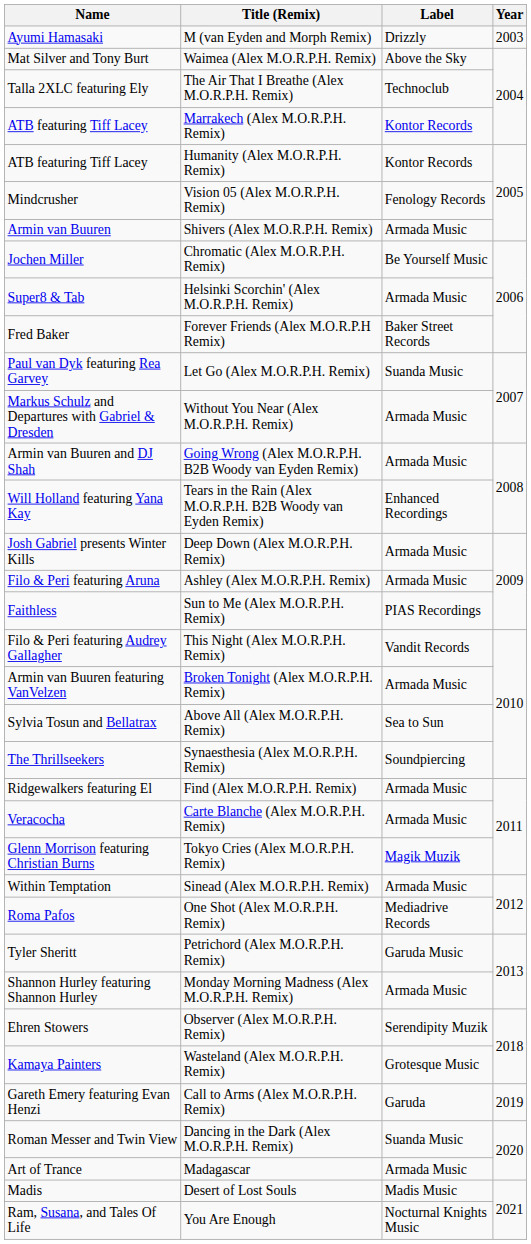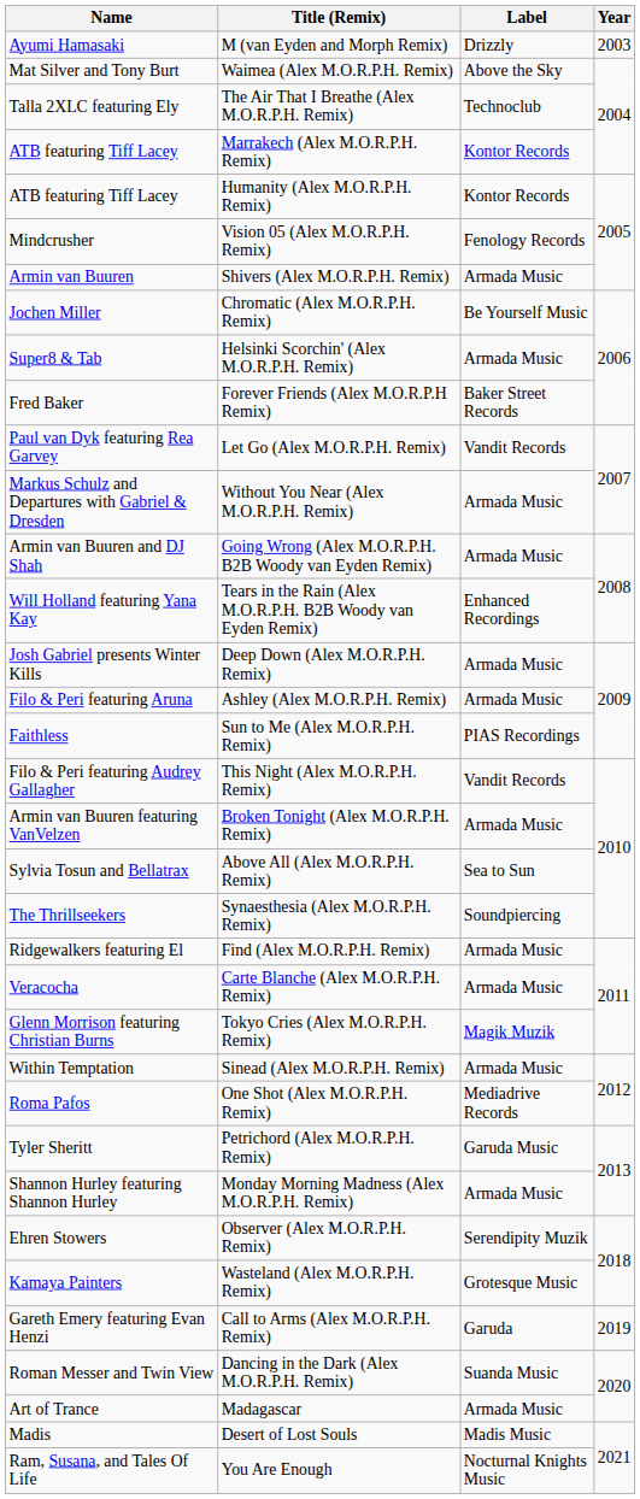 <table class="wikitable plainrowheaders plainrowheaders">
 <tr>
 <th>Name</th>
 <th>Title (Remix)</th>
 <th>Label</th>
 <th>Year</th>
 </tr>
 <tr>
 <td><a href='#'>Ayumi Hamasaki</a></td>
 <td>M (van Eyden and Morph Remix)</td>
 <td>Drizzly</td>
 <td>2003</td>
 </tr>
 <tr>
 <td>Mat Silver and Tony Burt</td>
 <td>Waimea (Alex M.O.R.P.H. Remix)</td>
 <td>Above the Sky</td>
 <td rowspan="3">2004</td>
 </tr>
 <tr>
 <td>Talla 2XLC featuring Ely</td>
 <td>The Air That I Breathe (Alex M.O.R.P.H. Remix)</td>
 <td>Technoclub</td>
 </tr>
 <tr>
 <td><a href='#'>ATB</a> featuring <a href='#'>Tiff Lacey</a></td>
 <td><a href='#'>Marrakech</a> (Alex M.O.R.P.H. Remix)</td>
 <td><a href='#'>Kontor Records</a></td>
 </tr>
 <tr>
 <td>ATB featuring Tiff Lacey</td>
 <td>Humanity (Alex M.O.R.P.H. Remix)</td>
 <td>Kontor Records</td>
 <td rowspan="3">2005</td>
 </tr>
 <tr>
 <td>Mindcrusher</td>
 <td>Vision 05 (Alex M.O.R.P.H. Remix)</td>
 <td>Fenology Records</td>
 </tr>
 <tr>
 <td><a href='#'>Armin van Buuren</a></td>
 <td>Shivers (Alex M.O.R.P.H. Remix)</td>
 <td>Armada Music</td>
 </tr>
 <tr>
 <td><a href='#'>Jochen Miller</a></td>
 <td>Chromatic (Alex M.O.R.P.H. Remix)</td>
 <td>Be Yourself Music</td>
 <td rowspan="3">2006</td>
 </tr>
 <tr>
 <td><a href='#'>Super8 & Tab</a></td>
 <td>Helsinki Scorchin' (Alex M.O.R.P.H. Remix)</td>
 <td>Armada Music</td>
 </tr>
 <tr>
 <td>Fred Baker</td>
 <td>Forever Friends (Alex M.O.R.P.H Remix)</td>
 <td>Baker Street Records</td>
 </tr>
 <tr>
 <td><a href='#'>Paul van Dyk</a> featuring <a href='#'>Rea Garvey</a></td>
 <td>Let Go (Alex M.O.R.P.H. Remix)</td>
-<td>Suanda Music</td>
+<td>Vandit Records</td>
 <td rowspan="2">2007</td>
 </tr>
 <tr>
 <td><a href='#'>Markus Schulz</a> and Departures with <a href='#'>Gabriel & Dresden</a></td>
 <td>Without You Near (Alex M.O.R.P.H. Remix)</td>
 <td>Armada Music</td>
 </tr>
 <tr>
 <td>Armin van Buuren and <a href='#'>DJ Shah</a></td>
 <td><a href='#'>Going Wrong</a> (Alex M.O.R.P.H. B2B Woody van Eyden Remix)</td>
 <td>Armada Music</td>
 <td rowspan="2">2008</td>
 </tr>
 <tr>
 <td><a href='#'>Will Holland</a> featuring <a href='#'>Yana Kay</a></td>
 <td>Tears in the Rain (Alex M.O.R.P.H. B2B Woody van Eyden Remix)</td>
 <td>Enhanced Recordings</td>
 </tr>
 <tr>
 <td><a href='#'>Josh Gabriel</a> presents Winter Kills</td>
 <td>Deep Down (Alex M.O.R.P.H. Remix)</td>
 <td>Armada Music</td>
 <td rowspan="3">2009</td>
 </tr>
 <tr>
 <td><a href='#'>Filo & Peri</a> featuring <a href='#'>Aruna</a></td>
 <td>Ashley (Alex M.O.R.P.H. Remix)</td>
 <td>Armada Music</td>
 </tr>
 <tr>
 <td><a href='#'>Faithless</a></td>
 <td>Sun to Me (Alex M.O.R.P.H. Remix)</td>
 <td>PIAS Recordings</td>
 </tr>
 <tr>
 <td>Filo & Peri featuring <a href='#'>Audrey Gallagher</a></td>
 <td>This Night (Alex M.O.R.P.H. Remix)</td>
 <td>Vandit Records</td>
 <td rowspan="4">2010</td>
 </tr>
 <tr>
 <td>Armin van Buuren featuring <a href='#'>VanVelzen</a></td>
 <td><a href='#'>Broken Tonight</a> (Alex M.O.R.P.H. Remix)</td>
 <td>Armada Music</td>
 </tr>
 <tr>
 <td>Sylvia Tosun and <a href='#'>Bellatrax</a></td>
 <td>Above All (Alex M.O.R.P.H. Remix)</td>
 <td>Sea to Sun</td>
 </tr>
 <tr>
 <td><a href='#'>The Thrillseekers</a></td>
 <td>Synaesthesia (Alex M.O.R.P.H. Remix)</td>
 <td>Soundpiercing</td>
 </tr>
 <tr>
 <td>Ridgewalkers featuring El</td>
 <td>Find (Alex M.O.R.P.H. Remix)</td>
 <td>Armada Music</td>
 <td rowspan="3">2011</td>
 </tr>
 <tr>
 <td><a href='#'>Veracocha</a></td>
 <td><a href='#'>Carte Blanche</a> (Alex M.O.R.P.H. Remix)</td>
 <td>Armada Music</td>
 </tr>
 <tr>
 <td><a href='#'>Glenn Morrison</a> featuring <a href='#'>Christian Burns</a></td>
 <td>Tokyo Cries (Alex M.O.R.P.H. Remix)</td>
 <td><a href='#'>Magik Muzik</a></td>
 </tr>
 <tr>
 <td>Within Temptation</td>
 <td>Sinead (Alex M.O.R.P.H. Remix)</td>
 <td>Armada Music</td>
 <td rowspan="2">2012</td>
 </tr>
 <tr>
 <td><a href='#'>Roma Pafos</a></td>
 <td>One Shot (Alex M.O.R.P.H. Remix)</td>
 <td>Mediadrive Records</td>
 </tr>
 <tr>
 <td>Tyler Sheritt</td>
 <td>Petrichord (Alex M.O.R.P.H. Remix)</td>
 <td>Garuda Music</td>
 <td rowspan="2">2013</td>
 </tr>
 <tr>
 <td>Shannon Hurley featuring Shannon Hurley</td>
 <td>Monday Morning Madness (Alex M.O.R.P.H. Remix)</td>
 <td>Armada Music</td>
 </tr>
 <tr>
 <td>Ehren Stowers</td>
 <td>Observer (Alex M.O.R.P.H. Remix)</td>
 <td>Serendipity Muzik</td>
 <td rowspan="2">2018</td>
 </tr>
 <tr>
 <td><a href='#'>Kamaya Painters</a></td>
 <td>Wasteland (Alex M.O.R.P.H. Remix)</td>
 <td>Grotesque Music</td>
 </tr>
 <tr>
 <td>Gareth Emery featuring Evan Henzi</td>
 <td>Call to Arms (Alex M.O.R.P.H. Remix)</td>
 <td>Garuda</td>
 <td>2019</td>
 </tr>
 <tr>
 <td>Roman Messer and Twin View</td>
 <td>Dancing in the Dark (Alex M.O.R.P.H. Remix)</td>
 <td>Suanda Music</td>
 <td rowspan="2">2020</td>
 </tr>
 <tr>
 <td>Art of Trance</td>
 <td>Madagascar</td>
 <td>Armada Music</td>
 </tr>
 <tr>
 <td>Madis</td>
 <td>Desert of Lost Souls</td>
 <td>Madis Music</td>
 <td rowspan="2">2021</td>
 </tr>
 <tr>
 <td>Ram, <a href='#'>Susana</a>, and Tales Of Life</td>
 <td>You Are Enough</td>
 <td>Nocturnal Knights Music</td>
 </tr>
 </table>
